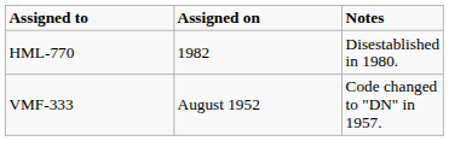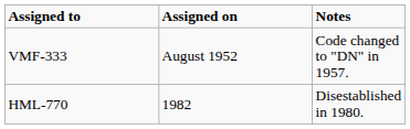 <table class="wikitable" style="width: 70%;">
 <tr>
 <td style="width: 200px;"><strong>Assigned to</strong></td>
 <td style="width: 200px;"><strong>Assigned on</strong></td>
 <td><strong>Notes</strong></td>
 </tr>
 <tr>
+<td>VMF-333</td>
+<td>August 1952</td>
+<td>Code changed to "DN" in 1957.</td>
+</tr>
+<tr>
 <td>HML-770</td>
 <td>1982</td>
 <td>Disestablished in 1980.</td>
 </tr>
-<tr>
-<td>VMF-333</td>
-<td>August 1952</td>
-<td>Code changed to "DN" in 1957.</td>
-</tr>
 </table>
